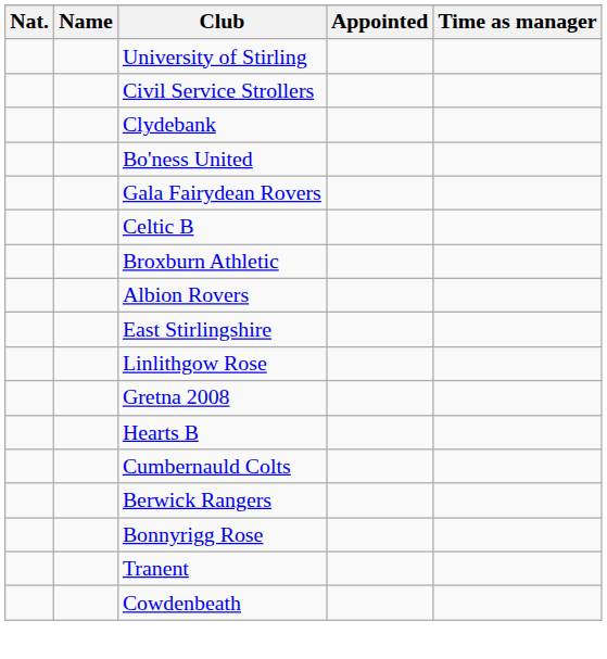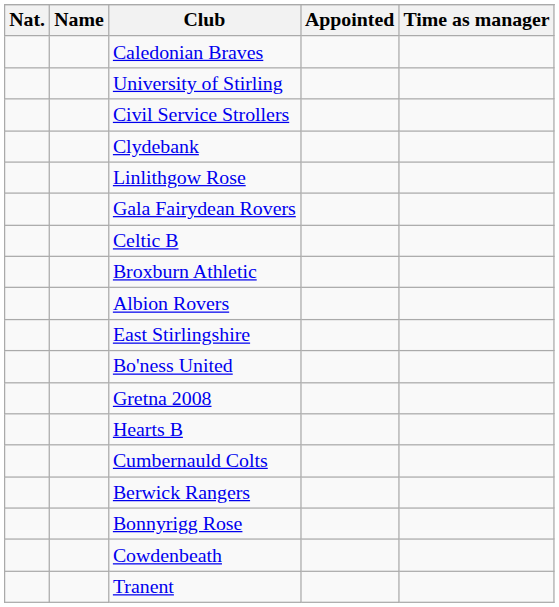 <table class="wikitable sortable">
 <tr>
 </tr>
 <tr>
 <th>Nat.</th>
 <th>Name</th>
 <th>Club</th>
 <th>Appointed</th>
 <th>Time as manager</th>
+</tr>
+<tr>
+<td></td>
+<td></td>
+<td><a href='#'>Caledonian Braves</a></td>
+<td></td>
+<td></td>
 </tr>
 <tr>
 <td></td>
 <td></td>
 <td><a href='#'>University of Stirling</a></td>
 <td></td>
 <td></td>
 </tr>
 <tr>
 <td></td>
 <td></td>
 <td><a href='#'>Civil Service Strollers</a></td>
 <td></td>
 <td></td>
 </tr>
 <tr>
 <td></td>
 <td></td>
 <td><a href='#'>Clydebank</a></td>
 <td></td>
 <td></td>
 </tr>
 <tr>
 <td></td>
 <td></td>
-<td><a href='#'>Bo'ness United</a></td>
+<td><a href='#'>Linlithgow Rose</a></td>
 <td></td>
 <td></td>
 </tr>
 <tr>
 <td></td>
 <td></td>
 <td><a href='#'>Gala Fairydean Rovers</a></td>
 <td></td>
 <td></td>
 </tr>
 <tr>
 <td></td>
 <td></td>
 <td><a href='#'>Celtic B</a></td>
 <td></td>
 <td></td>
 </tr>
 <tr>
 <td></td>
 <td></td>
 <td><a href='#'>Broxburn Athletic</a></td>
 <td></td>
 <td></td>
 </tr>
 <tr>
 <td></td>
 <td></td>
 <td><a href='#'>Albion Rovers</a></td>
 <td></td>
 <td></td>
 </tr>
 <tr>
 <td></td>
 <td></td>
 <td><a href='#'>East Stirlingshire</a></td>
 <td></td>
 <td></td>
 </tr>
 <tr>
 <td></td>
 <td></td>
-<td><a href='#'>Linlithgow Rose</a></td>
+<td><a href='#'>Bo'ness United</a></td>
 <td></td>
 <td></td>
 </tr>
 <tr>
 <td></td>
 <td></td>
 <td><a href='#'>Gretna 2008</a></td>
 <td></td>
 <td></td>
 </tr>
 <tr>
 <td></td>
 <td></td>
 <td><a href='#'>Hearts B</a></td>
 <td></td>
 <td></td>
 </tr>
 <tr>
 <td></td>
 <td></td>
 <td><a href='#'>Cumbernauld Colts</a></td>
 <td></td>
 <td></td>
 </tr>
 <tr>
 <td></td>
 <td></td>
 <td><a href='#'>Berwick Rangers</a></td>
 <td></td>
 <td></td>
 </tr>
 <tr>
 <td></td>
 <td></td>
 <td><a href='#'>Bonnyrigg Rose</a></td>
 <td></td>
 <td></td>
 </tr>
 <tr>
 <td></td>
 <td></td>
-<td><a href='#'>Tranent</a></td>
+<td><a href='#'>Cowdenbeath</a></td>
 <td></td>
 <td></td>
 </tr>
 <tr>
 <td></td>
 <td></td>
-<td><a href='#'>Cowdenbeath</a></td>
+<td><a href='#'>Tranent</a></td>
 <td></td>
 <td></td>
 </tr>
 </table>
